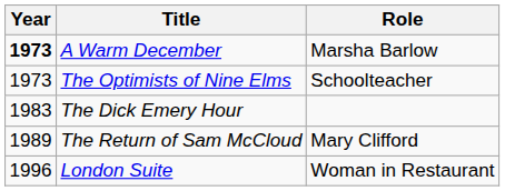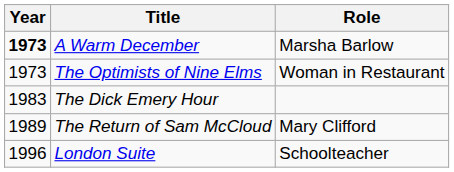 <table class= "wikitable">
 <tr>
 <th>Year</th>
 <th>Title</th>
 <th>Role</th>
 </tr>
 <tr>
 <td><strong>1973</strong></td>
 <td><em><a href='#'>A Warm December</a></em></td>
 <td>Marsha Barlow</td>
 </tr>
 <tr>
 <td>1973</td>
 <td><em><a href='#'>The Optimists of Nine Elms</a></em></td>
-<td>Schoolteacher</td>
+<td>Woman in Restaurant</td>
 </tr>
 <tr>
 <td>1983</td>
 <td><em>The Dick Emery Hour</em></td>
 <td></td>
 </tr>
 <tr>
 <td>1989</td>
 <td><em>The Return of Sam McCloud</em></td>
 <td>Mary Clifford</td>
 </tr>
 <tr>
 <td>1996</td>
 <td><em><a href='#'>London Suite</a></em></td>
-<td>Woman in Restaurant</td>
+<td>Schoolteacher</td>
 </tr>
 </table>
